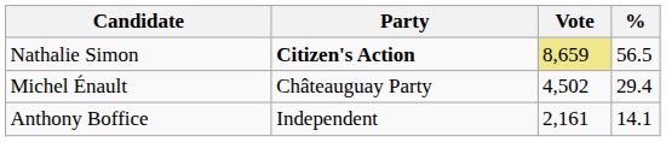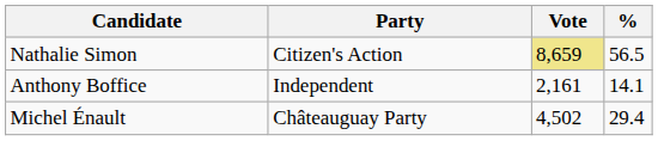 <table class="wikitable">
 <tr>
 <th bgcolor="#DDDDFF" width="200px">Candidate</th>
 <th bgcolor="#DDDDFF" width="200px">Party</th>
 <th bgcolor="#DDDDFF" width="50px">Vote</th>
 <th bgcolor="#DDDDFF" width="30px">%</th>
 </tr>
 <tr>
 <td>Nathalie Simon</td>
-<td><strong>Citizen's Action</strong></td>
+<td>Citizen's Action</td>
 <td style="background: khaki;">8,659</td>
 <td>56.5</td>
+</tr>
+<tr>
+<td>Anthony Boffice</td>
+<td>Independent</td>
+<td>2,161</td>
+<td>14.1</td>
 </tr>
 <tr>
 <td>Michel Énault</td>
 <td>Châteauguay Party</td>
 <td>4,502</td>
 <td>29.4</td>
 </tr>
-<tr>
-<td>Anthony Boffice</td>
-<td>Independent</td>
-<td>2,161</td>
-<td>14.1</td>
-</tr>
 </table>
